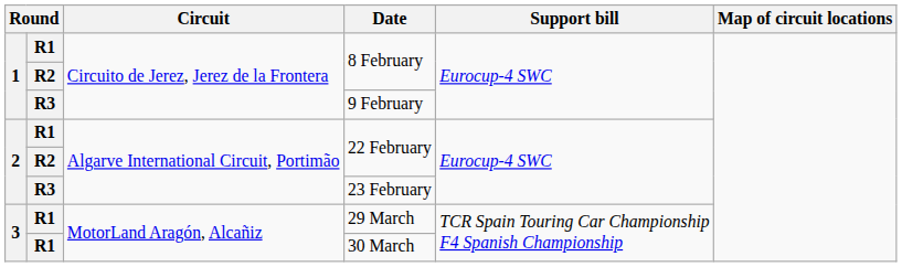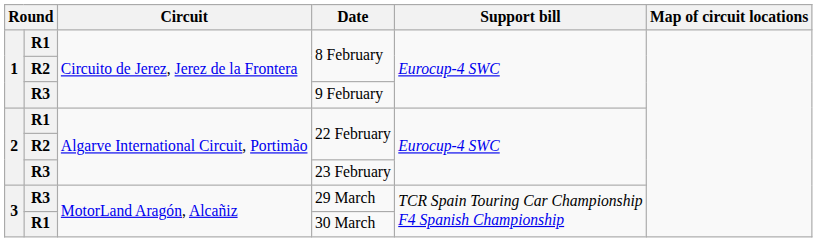 <table class="wikitable" style="font-size: 85%;">
 <tr>
 <th colspan=2>Round</th>
 <th>Circuit</th>
 <th>Date</th>
 <th>Support bill</th>
 <th>Map of circuit locations</th>
 </tr>
 <tr>
 <th rowspan=3>1</th>
 <th>R1</th>
 <td rowspan=3> <a href='#'>Circuito de Jerez</a>, <a href='#'>Jerez de la Frontera</a></td>
 <td rowspan="2">8 February</td>
 <td rowspan="3"><a href='#'><em>Eurocup-4 SWC</em></a></td>
 <td rowspan="8"></td>
 </tr>
 <tr>
 <th>R2</th>
 </tr>
 <tr>
 <th>R3</th>
 <td>9 February</td>
 </tr>
 <tr>
 <th rowspan=3>2</th>
 <th>R1</th>
 <td rowspan=3> <a href='#'>Algarve International Circuit</a>, <a href='#'>Portimão</a></td>
 <td rowspan="2">22 February</td>
 <td rowspan="3"><a href='#'><em>Eurocup-4 SWC</em></a></td>
 </tr>
 <tr>
 <th>R2</th>
 </tr>
 <tr>
 <th>R3</th>
 <td>23 February</td>
 </tr>
 <tr>
 <th rowspan="2">3</th>
-<th>R1</th>
+<th>R3</th>
 <td rowspan="2"> <a href='#'>MotorLand Aragón</a>, <a href='#'>Alcañiz</a></td>
 <td>29 March</td>
 <td rowspan="2"><em>TCR Spain Touring Car Championship<br><a href='#'>F4 Spanish Championship</a></em></td>
 </tr>
 <tr>
 <th>R1</th>
 <td>30 March</td>
 </tr>
 </table>
